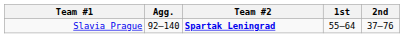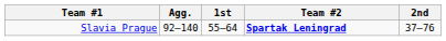 <table class=wikitable style="text-align:center">
 <tr>
 <th width=200>Team #1</th>
 <th width=50>Agg.</th>
+<th width=50>1st</th>
 <th width=200>Team #2</th>
-<th width=50>1st</th>
 <th width=50>2nd</th>
 </tr>
 <tr>
 <td align=right><a href='#'>Slavia Prague</a> </td>
 <td align=center>92–140</td>
+<td align=center>55–64</td>
 <td align=left> <strong><a href='#'>Spartak Leningrad</a></strong></td>
-<td align=center>55–64</td>
 <td align=center>37–76</td>
 </tr>
 </table>
